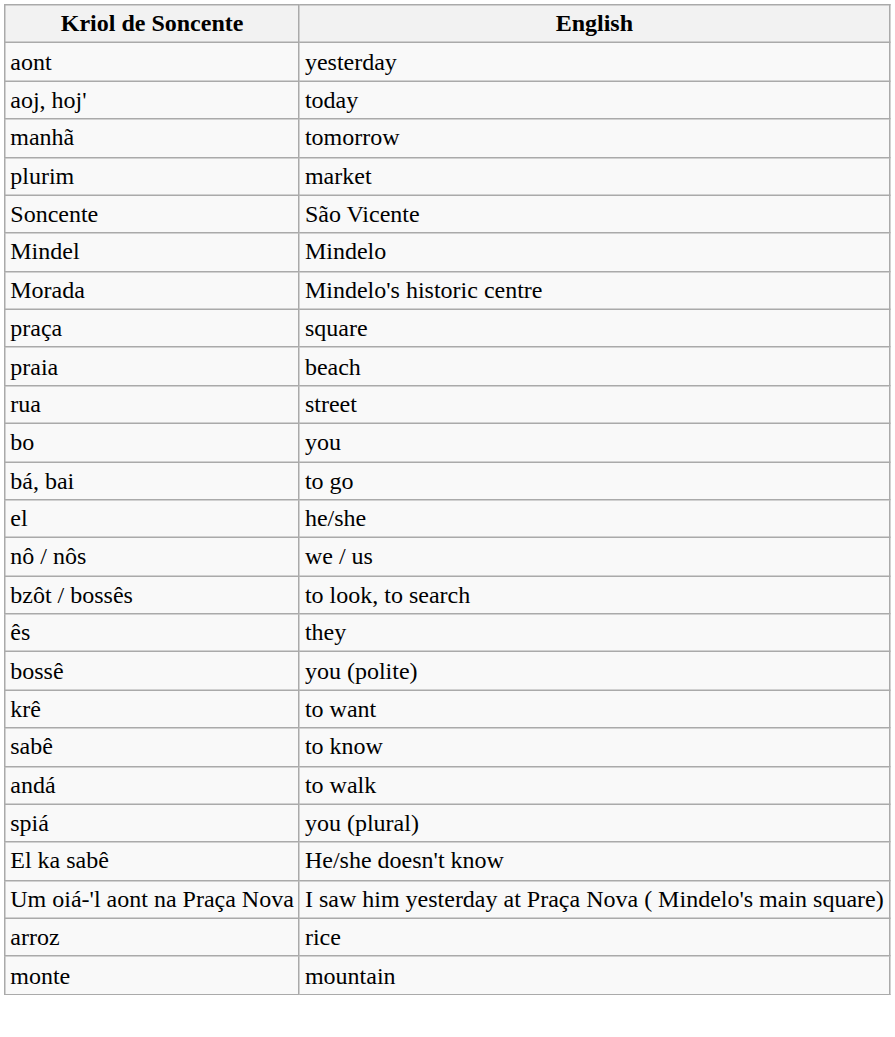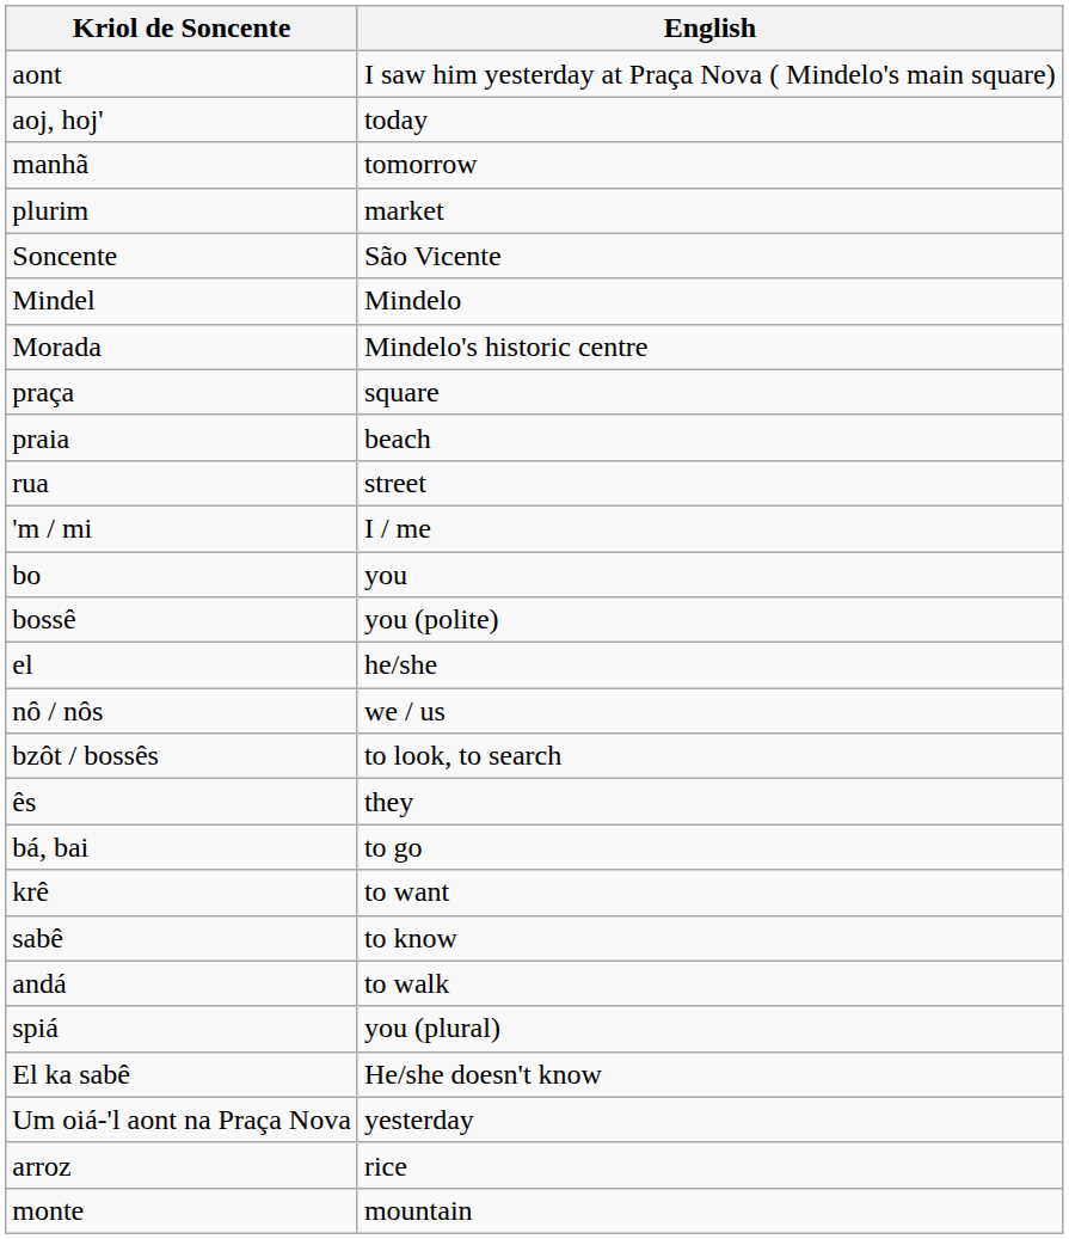 <table class="wikitable">
 <tr>
 <th>Kriol de Soncente</th>
 <th>English</th>
 </tr>
 <tr>
 <td>aont</td>
-<td>yesterday</td>
+<td>I saw him yesterday at Praça Nova ( Mindelo's main square)</td>
 </tr>
 <tr>
 <td>aoj, hoj'</td>
 <td>today</td>
 </tr>
 <tr>
 <td>manhã</td>
 <td>tomorrow</td>
 </tr>
 <tr>
 <td>plurim</td>
 <td>market</td>
 </tr>
 <tr>
 <td>Soncente</td>
 <td>São Vicente</td>
 </tr>
 <tr>
 <td>Mindel</td>
 <td>Mindelo</td>
 </tr>
 <tr>
 <td>Morada</td>
 <td>Mindelo's historic centre</td>
 </tr>
 <tr>
 <td>praça</td>
 <td>square</td>
 </tr>
 <tr>
 <td>praia</td>
 <td>beach</td>
 </tr>
 <tr>
 <td>rua</td>
 <td>street</td>
 </tr>
 <tr>
+<td>'m / mi</td>
+<td>I / me</td>
+</tr>
+<tr>
 <td>bo</td>
 <td>you</td>
 </tr>
 <tr>
-<td>bá, bai</td>
-<td>to go</td>
+<td>bossê</td>
+<td>you (polite)</td>
 </tr>
 <tr>
 <td>el</td>
 <td>he/she</td>
 </tr>
 <tr>
 <td>nô / nôs</td>
 <td>we / us</td>
 </tr>
 <tr>
 <td>bzôt / bossês</td>
 <td>to look, to search</td>
 </tr>
 <tr>
 <td>ês</td>
 <td>they</td>
 </tr>
 <tr>
-<td>bossê</td>
-<td>you (polite)</td>
+<td>bá, bai</td>
+<td>to go</td>
 </tr>
 <tr>
 <td>krê</td>
 <td>to want</td>
 </tr>
 <tr>
 <td>sabê</td>
 <td>to know</td>
 </tr>
 <tr>
 <td>andá</td>
 <td>to walk</td>
 </tr>
 <tr>
 <td>spiá</td>
 <td>you (plural)</td>
 </tr>
 <tr>
 <td>El ka sabê</td>
 <td>He/she doesn't know</td>
 </tr>
 <tr>
 <td>Um oiá-'l aont na Praça Nova</td>
-<td>I saw him yesterday at Praça Nova ( Mindelo's main square)</td>
+<td>yesterday</td>
 </tr>
 <tr>
 <td>arroz</td>
 <td>rice</td>
 </tr>
 <tr>
 <td>monte</td>
 <td>mountain</td>
 </tr>
 </table>
